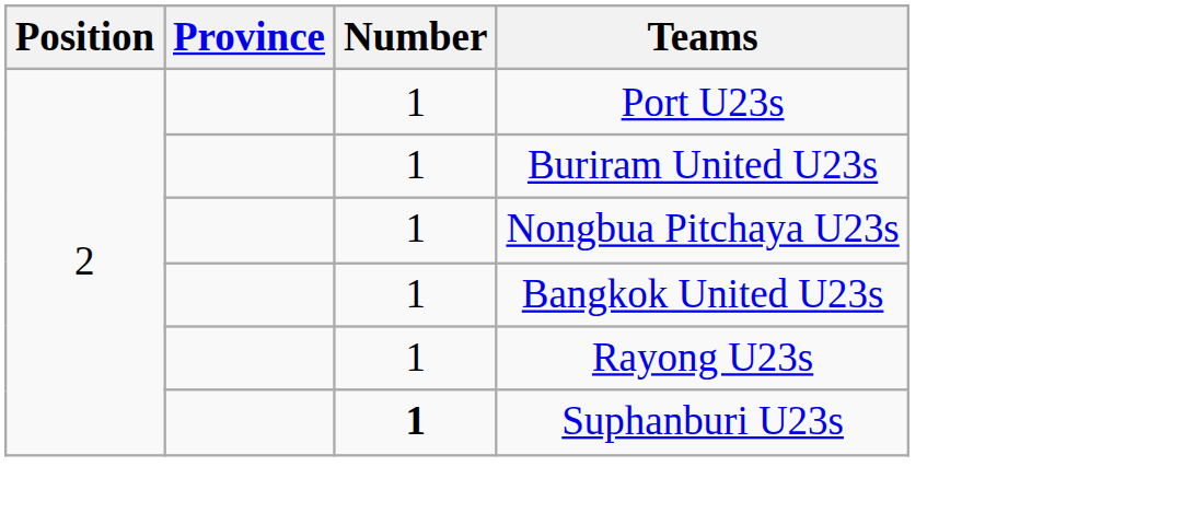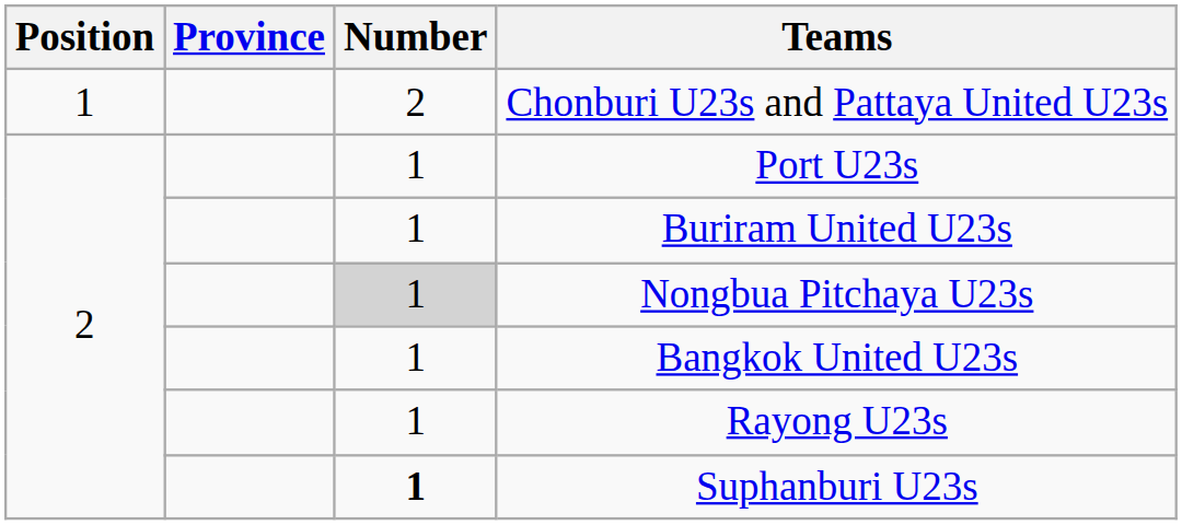 <table class="wikitable">
 <tr>
 <th>Position</th>
 <th><a href='#'>Province</a></th>
 <th>Number</th>
 <th>Teams</th>
+</tr>
+<tr>
+<td align=center rowspan="1">1</td>
+<td></td>
+<td align=center>2</td>
+<td align=center><a href='#'>Chonburi U23s</a> and <a href='#'>Pattaya United U23s</a></td>
 </tr>
 <tr>
 <td align=center rowspan="6">2</td>
 <td></td>
 <td align=center>1</td>
 <td align=center><a href='#'>Port U23s</a></td>
 </tr>
 <tr>
 <td></td>
 <td align=center>1</td>
 <td align=center><a href='#'>Buriram United U23s</a></td>
 </tr>
 <tr>
 <td></td>
-<td align=center>1</td>
+<td align=center style="background: lightgrey;">1</td>
 <td align=center><a href='#'>Nongbua Pitchaya U23s</a></td>
 </tr>
 <tr>
 <td></td>
 <td align=center>1</td>
 <td align=center><a href='#'>Bangkok United U23s</a></td>
 </tr>
 <tr>
 <td></td>
 <td align=center>1</td>
 <td align=center><a href='#'>Rayong U23s</a></td>
 </tr>
 <tr>
 <td></td>
 <td align=center><strong>1</strong></td>
 <td align=center><a href='#'>Suphanburi U23s</a></td>
 </tr>
 </table>
